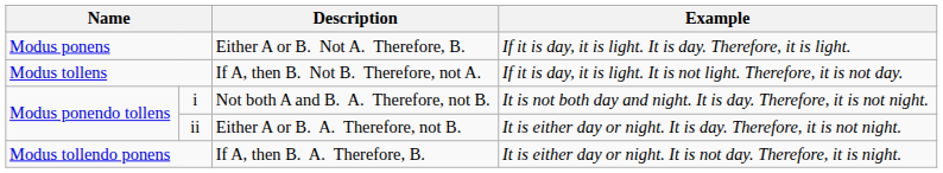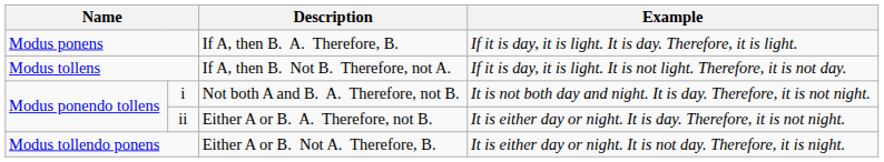 <table class="wikitable" style="margin:1.0em auto;">
 <tr>
 <th colspan=2>Name</th>
 <th>Description</th>
 <th>Example</th>
 </tr>
 <tr>
 <td colspan=2><a href='#'>Modus ponens</a></td>
-<td style="white-space:nowrap;">Either A or B.  Not A.  Therefore, B.</td>
+<td style="white-space:nowrap;">If A, then B.  A.  Therefore, B.</td>
 <td><em>If it is day, it is light. It is day. Therefore, it is light.</em></td>
 </tr>
 <tr>
 <td colspan=2><a href='#'>Modus tollens</a></td>
 <td style="white-space:nowrap;">If A, then B.  Not B.  Therefore, not A.</td>
 <td><em>If it is day, it is light. It is not light. Therefore, it is not day.</em></td>
 </tr>
 <tr>
 <td rowspan=2><a href='#'>Modus ponendo tollens</a> </td>
 <td style="width:1.5em;text-align:center;">i</td>
 <td style="white-space:nowrap;">Not both A and B.  A.  Therefore, not B. </td>
 <td><em>It is not both day and night. It is day. Therefore, it is not night.</em> </td>
 </tr>
 <tr>
 <td style="text-align:center;">ii</td>
 <td style="white-space:nowrap;">Either A or B.  A.  Therefore, not B.</td>
 <td><em>It is either day or night. It is day. Therefore, it is not night.</em></td>
 </tr>
 <tr>
 <td colspan=2><a href='#'>Modus tollendo ponens</a></td>
-<td style="white-space:nowrap;">If A, then B.  A.  Therefore, B.</td>
+<td style="white-space:nowrap;">Either A or B.  Not A.  Therefore, B.</td>
 <td><em>It is either day or night. It is not day. Therefore, it is night.</em></td>
 </tr>
 </table>
